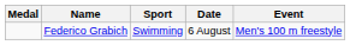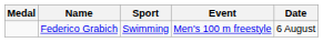 <table class=wikitable style=font-size:90%>
 <tr>
 <th>Medal</th>
 <th>Name</th>
 <th>Sport</th>
+<th>Event</th>
 <th>Date</th>
-<th>Event</th>
 </tr>
 <tr>
 <td></td>
 <td><a href='#'>Federico Grabich</a></td>
 <td><a href='#'>Swimming</a></td>
+<td><a href='#'>Men's 100 m freestyle</a></td>
 <td>6 August</td>
-<td><a href='#'>Men's 100 m freestyle</a></td>
 </tr>
 </table>
